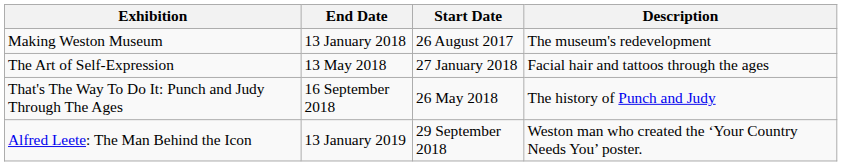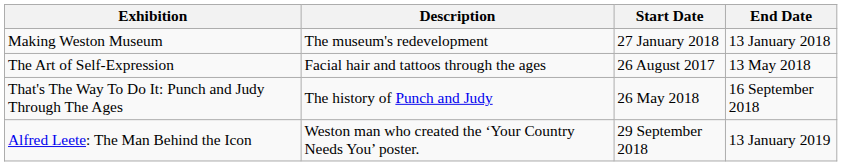 <table class="wikitable">
 <tr>
 <th>Exhibition</th>
+<th>Description</th>
+<th>Start Date</th>
 <th>End Date</th>
-<th>Start Date</th>
-<th>Description</th>
 </tr>
 <tr>
 <td>Making Weston Museum</td>
+<td>The museum's redevelopment</td>
+<td>27 January 2018</td>
 <td>13 January 2018</td>
-<td>26 August 2017</td>
-<td>The museum's redevelopment</td>
 </tr>
 <tr>
 <td>The Art of Self-Expression</td>
+<td>Facial hair and tattoos through the ages</td>
+<td>26 August 2017</td>
 <td>13 May 2018</td>
-<td>27 January 2018</td>
-<td>Facial hair and tattoos through the ages</td>
 </tr>
 <tr>
 <td>That's The Way To Do It: Punch and Judy Through The Ages</td>
+<td>The history of <a href='#'>Punch and Judy</a></td>
+<td>26 May 2018</td>
 <td>16 September 2018</td>
-<td>26 May 2018</td>
-<td>The history of <a href='#'>Punch and Judy</a></td>
 </tr>
 <tr>
 <td><a href='#'>Alfred Leete</a>: The Man Behind the Icon</td>
+<td>Weston man who created the ‘Your Country Needs You’ poster.</td>
+<td>29 September 2018</td>
 <td>13 January 2019</td>
-<td>29 September 2018</td>
-<td>Weston man who created the ‘Your Country Needs You’ poster.</td>
 </tr>
 </table>
